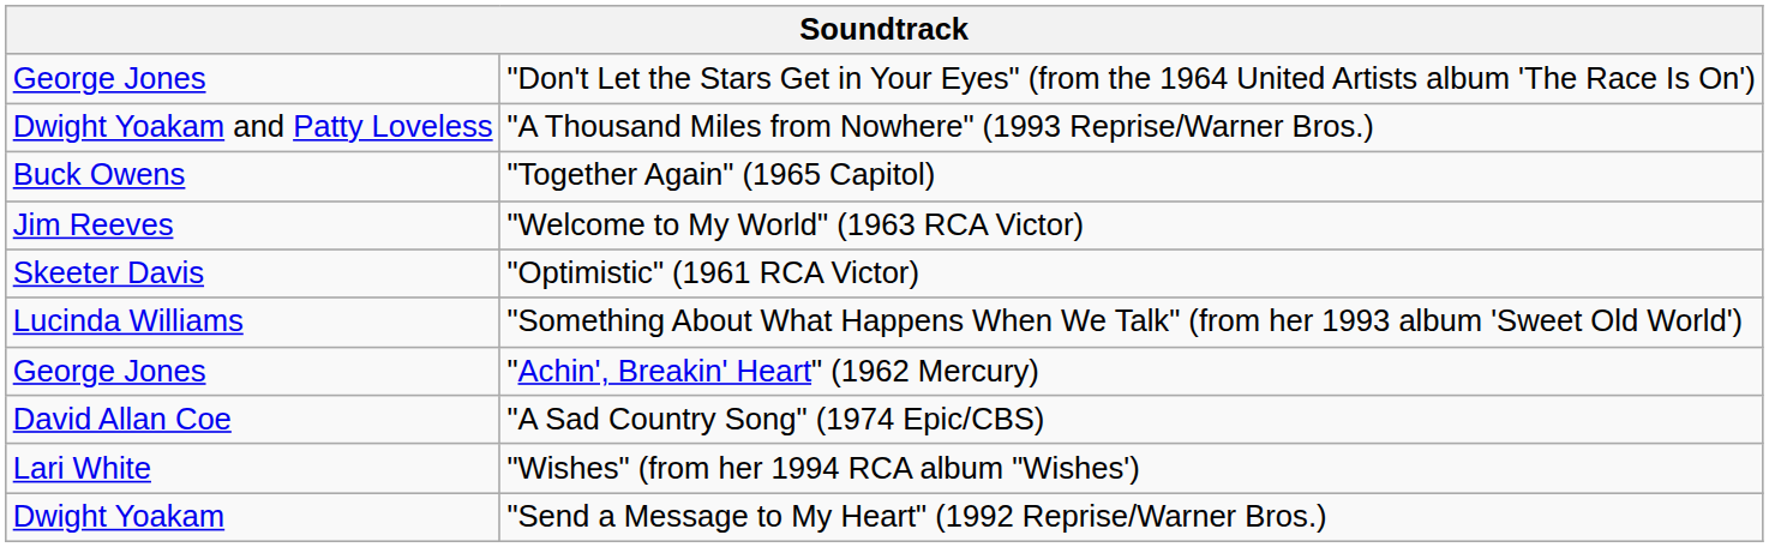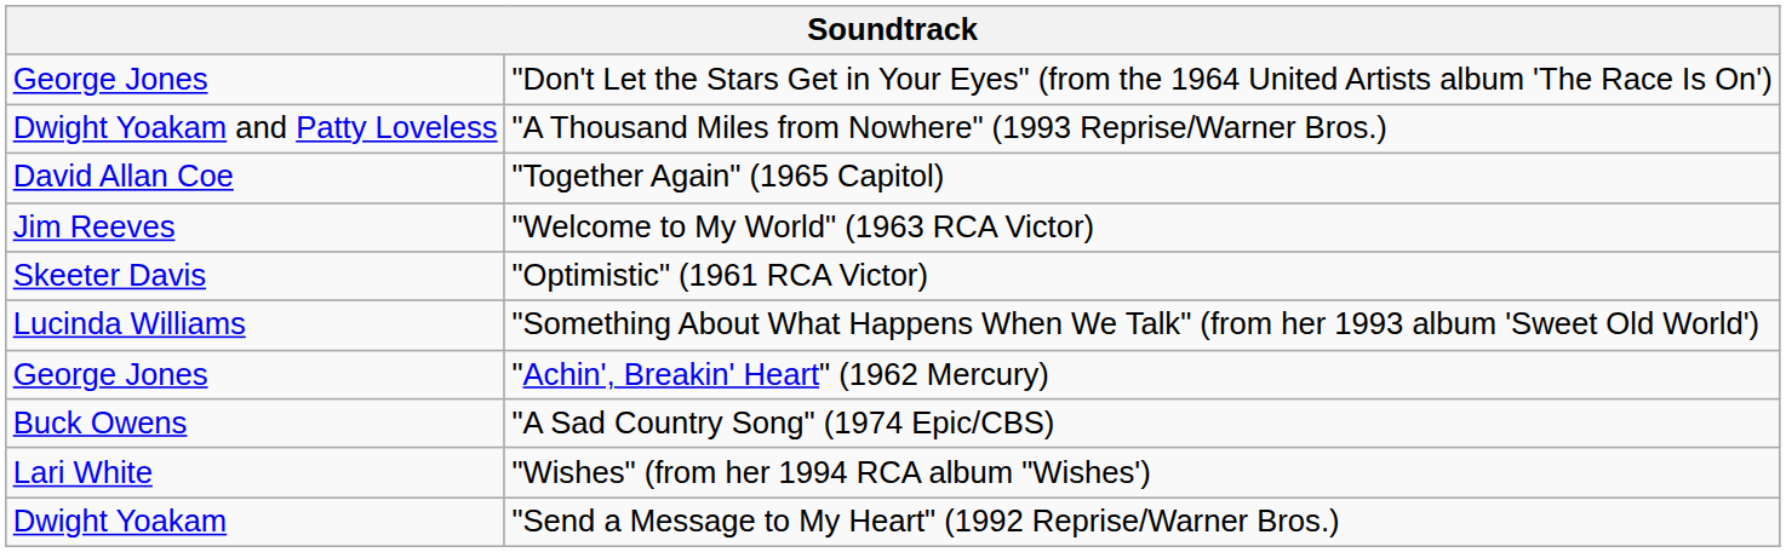 <table class="wikitable">
 <tr>
 <th colspan="2">Soundtrack</th>
 </tr>
 <tr>
 <td rowspan="1"><a href='#'>George Jones</a></td>
 <td colspan="2">"Don't Let the Stars Get in Your Eyes" (from the 1964 United Artists album 'The Race Is On')</td>
 </tr>
 <tr>
 <td rowspan="1"><a href='#'>Dwight Yoakam</a> and <a href='#'>Patty Loveless</a></td>
 <td colspan="2">"A Thousand Miles from Nowhere" (1993 Reprise/Warner Bros.)</td>
 </tr>
 <tr>
-<td rowspan="1"><a href='#'>Buck Owens</a></td>
+<td rowspan="1"><a href='#'>David Allan Coe</a></td>
 <td colspan="2">"Together Again" (1965 Capitol)</td>
 </tr>
 <tr>
 <td rowspan="1"><a href='#'>Jim Reeves</a></td>
 <td colspan="2">"Welcome to My World" (1963 RCA Victor)</td>
 </tr>
 <tr>
 <td rowspan="1"><a href='#'>Skeeter Davis</a></td>
 <td colspan="2">"Optimistic" (1961 RCA Victor)</td>
 </tr>
 <tr>
 <td rowspan="1"><a href='#'>Lucinda Williams</a></td>
 <td colspan="2">"Something About What Happens When We Talk" (from her 1993 album 'Sweet Old World')</td>
 </tr>
 <tr>
 <td rowspan="1"><a href='#'>George Jones</a></td>
 <td colspan="2">"<a href='#'>Achin', Breakin' Heart</a>" (1962 Mercury)</td>
 </tr>
 <tr>
-<td rowspan="1"><a href='#'>David Allan Coe</a></td>
+<td rowspan="1"><a href='#'>Buck Owens</a></td>
 <td colspan="2">"A Sad Country Song" (1974 Epic/CBS)</td>
 </tr>
 <tr>
 <td rowspan="1"><a href='#'>Lari White</a></td>
 <td colspan="2">"Wishes" (from her 1994 RCA album "Wishes')</td>
 </tr>
 <tr>
 <td rowspan="1"><a href='#'>Dwight Yoakam</a></td>
 <td colspan="2">"Send a Message to My Heart" (1992 Reprise/Warner Bros.)</td>
 </tr>
 </table>
